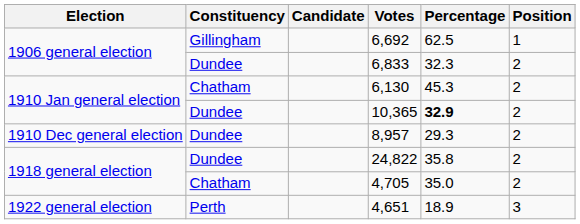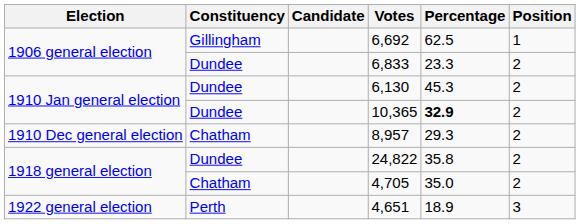 <table class="wikitable sortable">
 <tr>
 <th>Election</th>
 <th>Constituency</th>
 <th>Candidate</th>
 <th>Votes</th>
 <th>Percentage</th>
 <th>Position</th>
 </tr>
 <tr>
 <td rowspan=2><a href='#'>1906 general election</a></td>
 <td><a href='#'>Gillingham</a></td>
 <td></td>
 <td>6,692</td>
 <td>62.5</td>
 <td>1</td>
 </tr>
 <tr>
 <td><a href='#'>Dundee</a></td>
 <td></td>
 <td>6,833</td>
-<td>32.3</td>
+<td>23.3</td>
 <td>2</td>
 </tr>
 <tr>
 <td rowspan=2><a href='#'>1910 Jan general election</a></td>
-<td><a href='#'>Chatham</a></td>
+<td><a href='#'>Dundee</a></td>
 <td></td>
 <td>6,130</td>
 <td>45.3</td>
 <td>2</td>
 </tr>
 <tr>
 <td><a href='#'>Dundee</a></td>
 <td></td>
 <td>10,365</td>
 <td><strong>32.9</strong></td>
 <td>2</td>
 </tr>
 <tr>
 <td><a href='#'>1910 Dec general election</a></td>
-<td><a href='#'>Dundee</a></td>
+<td><a href='#'>Chatham</a></td>
 <td></td>
 <td>8,957</td>
 <td>29.3</td>
 <td>2</td>
 </tr>
 <tr>
 <td rowspan=2><a href='#'>1918 general election</a></td>
 <td><a href='#'>Dundee</a></td>
 <td></td>
 <td>24,822</td>
 <td>35.8</td>
 <td>2</td>
 </tr>
 <tr>
 <td><a href='#'>Chatham</a></td>
 <td></td>
 <td>4,705</td>
 <td>35.0</td>
 <td>2</td>
 </tr>
 <tr>
 <td><a href='#'>1922 general election</a></td>
 <td><a href='#'>Perth</a></td>
 <td></td>
 <td>4,651</td>
 <td>18.9</td>
 <td>3</td>
 </tr>
 </table>
